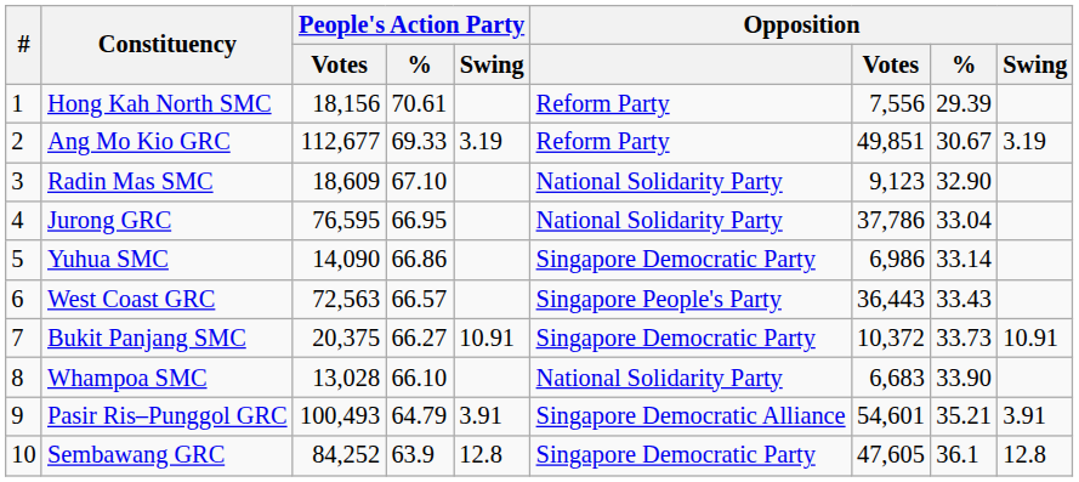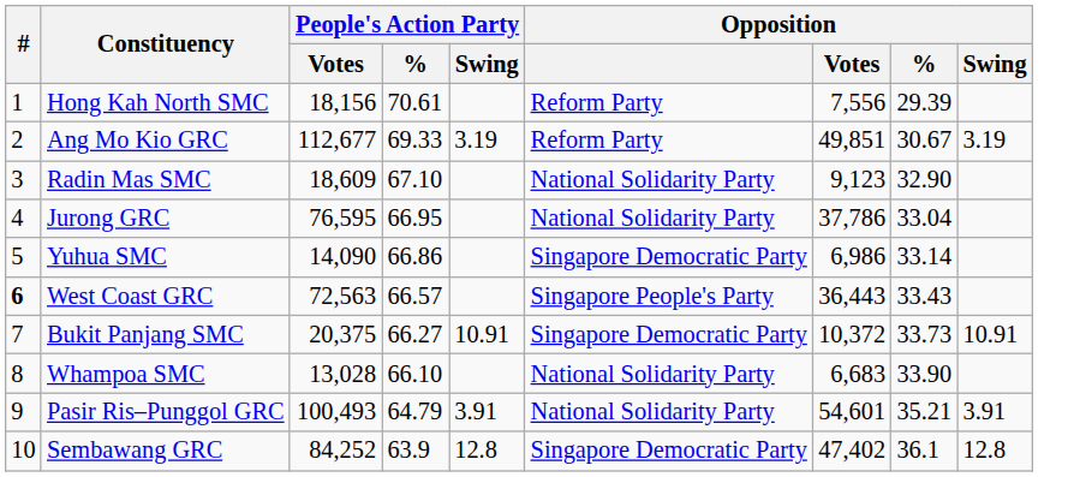 <table class="wikitable sortable">
 <tr>
 <th rowspan=2>#</th>
 <th rowspan=2>Constituency</th>
 <th colspan=3><a href='#'>People's Action Party</a></th>
 <th colspan=4>Opposition</th>
 </tr>
 <tr>
 <th data-sort-type="number">Votes</th>
 <th data-sort-type="number">%</th>
 <th>Swing</th>
 <th data-sort-type="number"></th>
 <th data-sort-type="number">Votes</th>
 <th data-sort-type="number">%</th>
 <th>Swing</th>
 </tr>
 <tr>
 <td>1</td>
 <td><a href='#'>Hong Kah North SMC</a></td>
 <td align=right>18,156</td>
 <td>70.61</td>
 <td></td>
 <td><a href='#'>Reform Party</a></td>
 <td align=right>7,556</td>
 <td>29.39</td>
 <td></td>
 </tr>
 <tr>
 <td>2</td>
 <td><a href='#'>Ang Mo Kio GRC</a></td>
 <td align=right>112,677</td>
 <td>69.33</td>
 <td> 3.19</td>
 <td><a href='#'>Reform Party</a></td>
 <td align=right>49,851</td>
 <td>30.67</td>
 <td> 3.19</td>
 </tr>
 <tr>
 <td>3</td>
 <td><a href='#'>Radin Mas SMC</a></td>
 <td align=right>18,609</td>
 <td>67.10</td>
 <td></td>
 <td><a href='#'>National Solidarity Party</a></td>
 <td align=right>9,123</td>
 <td>32.90</td>
 <td></td>
 </tr>
 <tr>
 <td>4</td>
 <td><a href='#'>Jurong GRC</a></td>
 <td align=right>76,595</td>
 <td>66.95</td>
 <td></td>
 <td><a href='#'>National Solidarity Party</a></td>
 <td align=right>37,786</td>
 <td>33.04</td>
 <td></td>
 </tr>
 <tr>
 <td>5</td>
 <td><a href='#'>Yuhua SMC</a></td>
 <td align=right>14,090</td>
 <td>66.86</td>
 <td></td>
 <td><a href='#'>Singapore Democratic Party</a></td>
 <td align=right>6,986</td>
 <td>33.14</td>
 <td></td>
 </tr>
 <tr>
-<td>6</td>
+<td><strong>6</strong></td>
 <td><a href='#'>West Coast GRC</a></td>
 <td align=right>72,563</td>
 <td>66.57</td>
 <td></td>
 <td><a href='#'>Singapore People's Party</a></td>
 <td align=right>36,443</td>
 <td>33.43</td>
 <td></td>
 </tr>
 <tr>
 <td>7</td>
 <td><a href='#'>Bukit Panjang SMC</a></td>
 <td align=right>20,375</td>
 <td>66.27</td>
 <td> 10.91</td>
 <td><a href='#'>Singapore Democratic Party</a></td>
 <td align=right>10,372</td>
 <td>33.73</td>
 <td> 10.91</td>
 </tr>
 <tr>
 <td>8</td>
 <td><a href='#'>Whampoa SMC</a></td>
 <td align=right>13,028</td>
 <td>66.10</td>
 <td></td>
 <td><a href='#'>National Solidarity Party</a></td>
 <td align=right>6,683</td>
 <td>33.90</td>
 <td></td>
 </tr>
 <tr>
 <td>9</td>
 <td><a href='#'>Pasir Ris–Punggol GRC</a></td>
 <td align=right>100,493</td>
 <td>64.79</td>
 <td> 3.91</td>
-<td><a href='#'>Singapore Democratic Alliance</a></td>
+<td><a href='#'>National Solidarity Party</a></td>
 <td align=right>54,601</td>
 <td>35.21</td>
 <td> 3.91</td>
 </tr>
 <tr>
 <td>10</td>
 <td><a href='#'>Sembawang GRC</a></td>
 <td align=right>84,252</td>
 <td>63.9</td>
 <td> 12.8</td>
 <td><a href='#'>Singapore Democratic Party</a></td>
-<td align=right>47,605</td>
+<td align=right>47,402</td>
 <td>36.1</td>
 <td> 12.8</td>
 </tr>
 </table>
